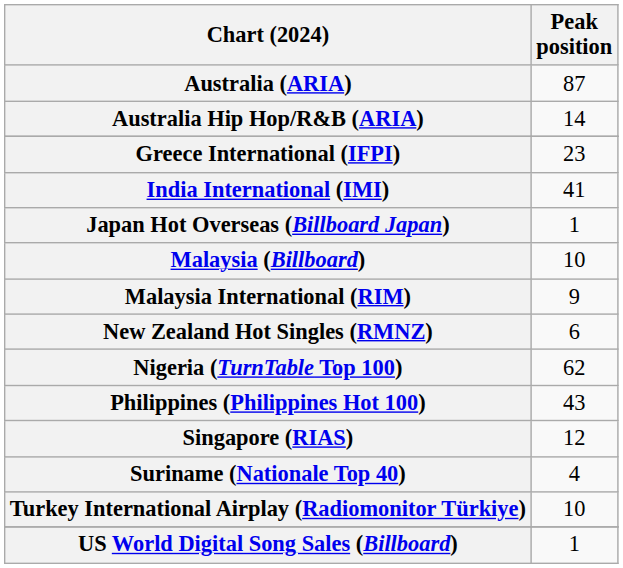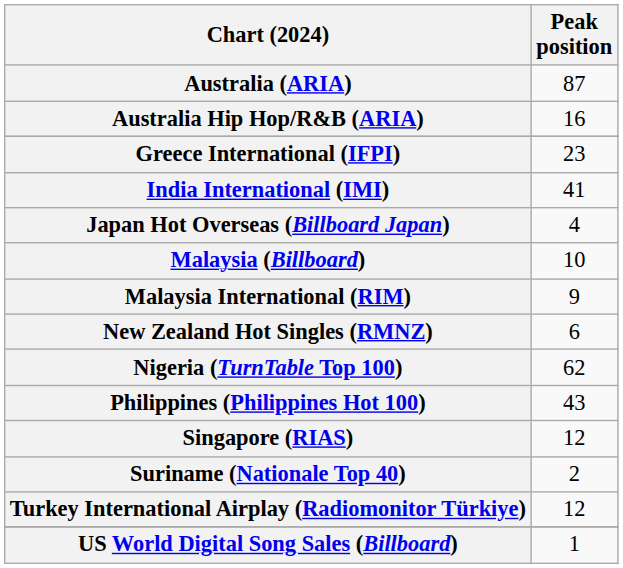 <table class="wikitable sortable plainrowheaders" style="text-align:center">
 <tr>
 <th scope="col">Chart (2024)</th>
 <th scope="col">Peak<br>position</th>
 </tr>
 <tr>
 <th scope="row">Australia (<a href='#'>ARIA</a>)</th>
 <td>87</td>
 </tr>
 <tr>
 <th scope="row">Australia Hip Hop/R&B (<a href='#'>ARIA</a>)</th>
-<td>14</td>
+<td>16</td>
 </tr>
 <tr>
 </tr>
 <tr>
 </tr>
 <tr>
 <th scope="row">Greece International (<a href='#'>IFPI</a>)</th>
 <td>23</td>
 </tr>
 <tr>
 <th scope="row"><a href='#'>India International</a> (<a href='#'>IMI</a>)</th>
 <td>41</td>
 </tr>
 <tr>
 <th scope="row">Japan Hot Overseas (<em><a href='#'>Billboard Japan</a></em>)</th>
-<td>1</td>
+<td>4</td>
 </tr>
 <tr>
 <th scope="row"><a href='#'>Malaysia</a> (<em><a href='#'>Billboard</a></em>)</th>
 <td>10</td>
 </tr>
 <tr>
 <th scope="row">Malaysia International (<a href='#'>RIM</a>)</th>
 <td>9</td>
 </tr>
 <tr>
 <th scope="row">New Zealand Hot Singles (<a href='#'>RMNZ</a>)</th>
 <td>6</td>
 </tr>
 <tr>
 <th scope="row">Nigeria (<a href='#'><em>TurnTable</em> Top 100</a>)</th>
 <td>62</td>
 </tr>
 <tr>
 <th scope="row">Philippines (<a href='#'>Philippines Hot 100</a>)</th>
 <td>43</td>
 </tr>
 <tr>
 <th scope="row">Singapore (<a href='#'>RIAS</a>)</th>
 <td>12</td>
 </tr>
 <tr>
 <th scope="row">Suriname (<a href='#'>Nationale Top 40</a>)</th>
-<td>4</td>
+<td>2</td>
 </tr>
 <tr>
 <th scope="row">Turkey International Airplay (<a href='#'>Radiomonitor Türkiye</a>)</th>
-<td>10</td>
+<td>12</td>
 </tr>
 <tr>
 </tr>
 <tr>
 </tr>
 <tr>
 </tr>
 <tr>
 </tr>
 <tr>
 </tr>
 <tr>
 <th scope="row">US <a href='#'>World Digital Song Sales</a> (<em><a href='#'>Billboard</a></em>)</th>
 <td>1</td>
 </tr>
 </table>
